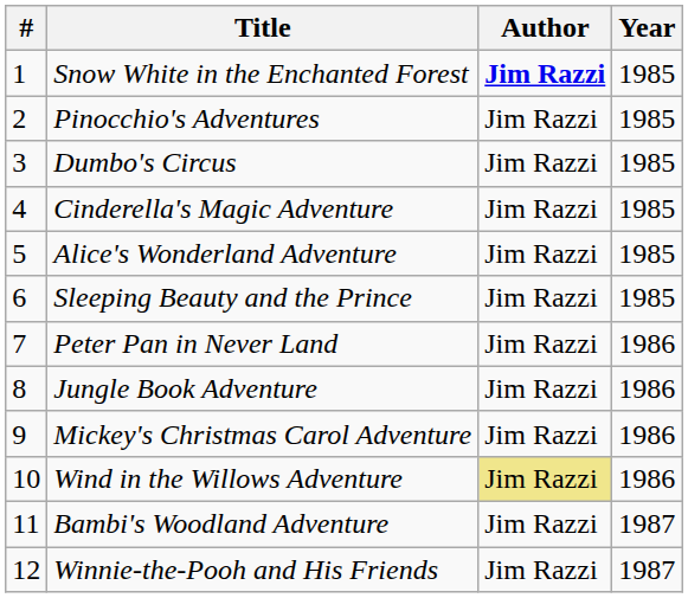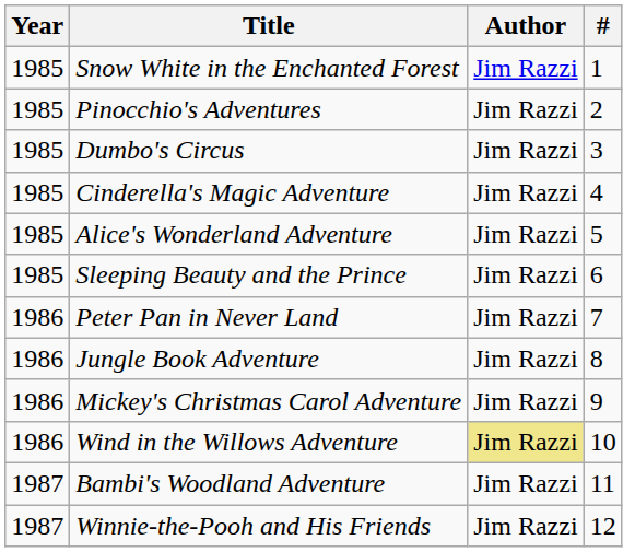 <table class="wikitable sortable">
 <tr>
-<th>#</th>
+<th>Year</th>
 <th>Title</th>
 <th>Author</th>
-<th>Year</th>
+<th>#</th>
 </tr>
 <tr>
+<td>1985</td>
+<td><em>Snow White in the Enchanted Forest</em></td>
+<td><a href='#'>Jim Razzi</a></td>
 <td>1</td>
-<td><em>Snow White in the Enchanted Forest</em></td>
-<td><strong><a href='#'>Jim Razzi</a></strong></td>
-<td>1985</td>
 </tr>
 <tr>
-<td>2</td>
+<td>1985</td>
 <td><em>Pinocchio's Adventures</em></td>
 <td>Jim Razzi</td>
-<td>1985</td>
+<td>2</td>
 </tr>
 <tr>
-<td>3</td>
+<td>1985</td>
 <td><em>Dumbo's Circus</em></td>
 <td>Jim Razzi</td>
-<td>1985</td>
+<td>3</td>
 </tr>
 <tr>
-<td>4</td>
+<td>1985</td>
 <td><em>Cinderella's Magic Adventure</em></td>
 <td>Jim Razzi</td>
-<td>1985</td>
+<td>4</td>
 </tr>
 <tr>
-<td>5</td>
+<td>1985</td>
 <td><em>Alice's Wonderland Adventure</em></td>
 <td>Jim Razzi</td>
-<td>1985</td>
+<td>5</td>
 </tr>
 <tr>
-<td>6</td>
+<td>1985</td>
 <td><em>Sleeping Beauty and the Prince</em></td>
 <td>Jim Razzi</td>
-<td>1985</td>
+<td>6</td>
 </tr>
 <tr>
-<td>7</td>
+<td>1986</td>
 <td><em>Peter Pan in Never Land</em></td>
 <td>Jim Razzi</td>
-<td>1986</td>
+<td>7</td>
 </tr>
 <tr>
-<td>8</td>
+<td>1986</td>
 <td><em>Jungle Book Adventure</em></td>
 <td>Jim Razzi</td>
-<td>1986</td>
+<td>8</td>
 </tr>
 <tr>
-<td>9</td>
+<td>1986</td>
 <td><em>Mickey's Christmas Carol Adventure</em></td>
 <td>Jim Razzi</td>
-<td>1986</td>
+<td>9</td>
 </tr>
 <tr>
-<td>10</td>
+<td>1986</td>
 <td><em>Wind in the Willows Adventure</em></td>
 <td style="background: khaki;">Jim Razzi</td>
-<td>1986</td>
+<td>10</td>
 </tr>
 <tr>
-<td>11</td>
+<td>1987</td>
 <td><em>Bambi's Woodland Adventure</em></td>
 <td>Jim Razzi</td>
-<td>1987</td>
+<td>11</td>
 </tr>
 <tr>
-<td>12</td>
+<td>1987</td>
 <td><em>Winnie-the-Pooh and His Friends</em></td>
 <td>Jim Razzi</td>
-<td>1987</td>
+<td>12</td>
 </tr>
 </table>
